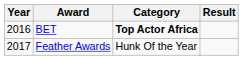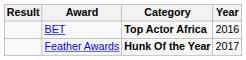 <table class="wikitable">
 <tr>
-<th>Year</th>
+<th>Result</th>
 <th>Award</th>
 <th>Category</th>
-<th>Result</th>
+<th>Year</th>
 </tr>
 <tr>
-<td>2016</td>
+<td></td>
 <td><a href='#'>BET</a></td>
 <td><strong>Top Actor Africa</strong></td>
-<td></td>
+<td>2016</td>
 </tr>
 <tr>
+<td></td>
+<td><a href='#'>Feather Awards</a></td>
+<td><strong>Hunk Of the Year</strong></td>
 <td>2017</td>
-<td><a href='#'>Feather Awards</a></td>
-<td>Hunk Of the Year</td>
-<td></td>
 </tr>
 </table>
